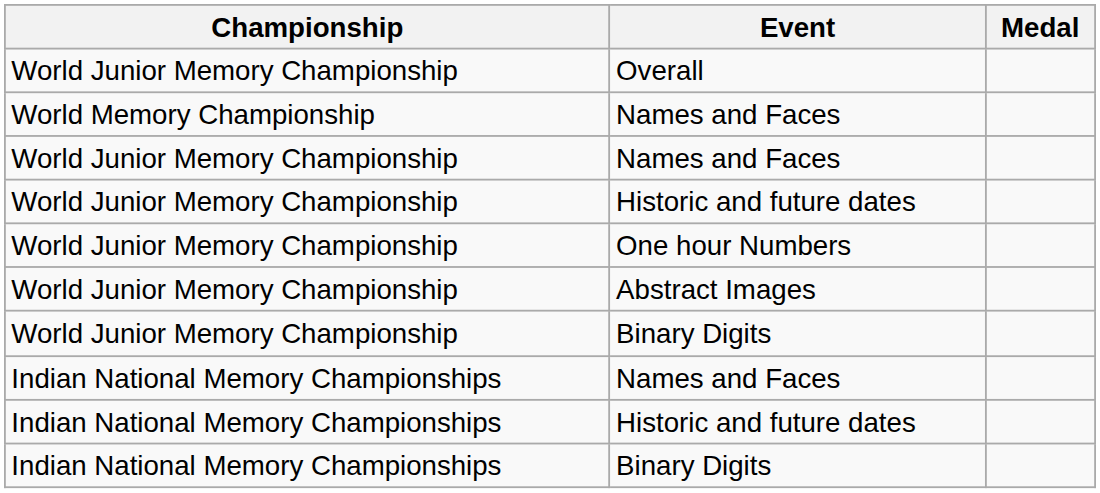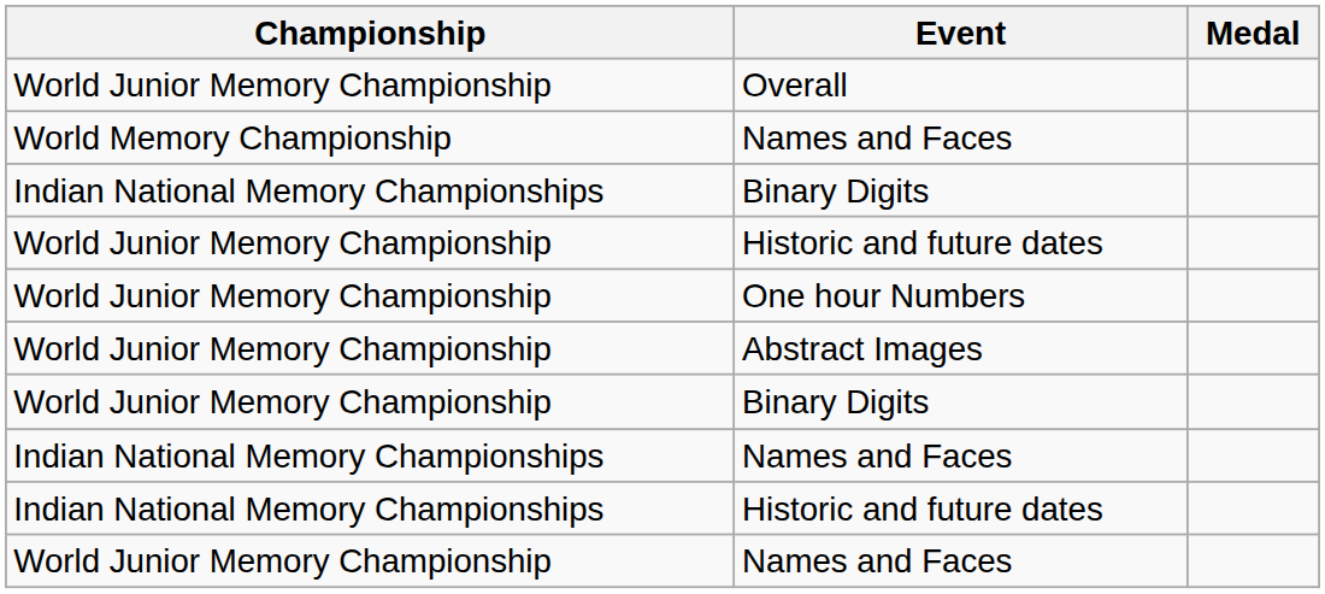 <table class="wikitable sortable"  style="width:600px; font-size:95%;">
 <tr>
 <th style="text-align:center;">Championship</th>
 <th style="text-align:center;">Event</th>
 <th style="text-align:center;">Medal</th>
 </tr>
 <tr>
 <td> World Junior Memory Championship</td>
 <td>Overall</td>
 <td style="text-align:left;"></td>
 </tr>
 <tr>
 <td> World Memory Championship</td>
 <td>Names and Faces</td>
 <td style="text-align:left;"></td>
 </tr>
 <tr>
-<td> World Junior Memory Championship</td>
-<td>Names and Faces</td>
+<td> Indian National Memory Championships</td>
+<td>Binary Digits</td>
 <td style="text-align:left;"></td>
 </tr>
 <tr>
 <td> World Junior Memory Championship</td>
 <td>Historic and future dates</td>
 <td style="text-align:left;"></td>
 </tr>
 <tr>
 <td> World Junior Memory Championship</td>
 <td>One hour Numbers</td>
 <td style="text-align:left;"></td>
 </tr>
 <tr>
 <td> World Junior Memory Championship</td>
 <td>Abstract Images</td>
 <td style="text-align:left;"></td>
 </tr>
 <tr>
 <td> World Junior Memory Championship</td>
 <td>Binary Digits</td>
 <td style="text-align:left;"></td>
 </tr>
 <tr>
 <td> Indian National Memory Championships</td>
 <td>Names and Faces</td>
 <td style="text-align:left;"></td>
 </tr>
 <tr>
 <td> Indian National Memory Championships</td>
 <td>Historic and future dates</td>
 <td style="text-align:left;"></td>
 </tr>
 <tr>
-<td> Indian National Memory Championships</td>
-<td>Binary Digits</td>
+<td> World Junior Memory Championship</td>
+<td>Names and Faces</td>
 <td style="text-align:left;"></td>
 </tr>
 </table>
